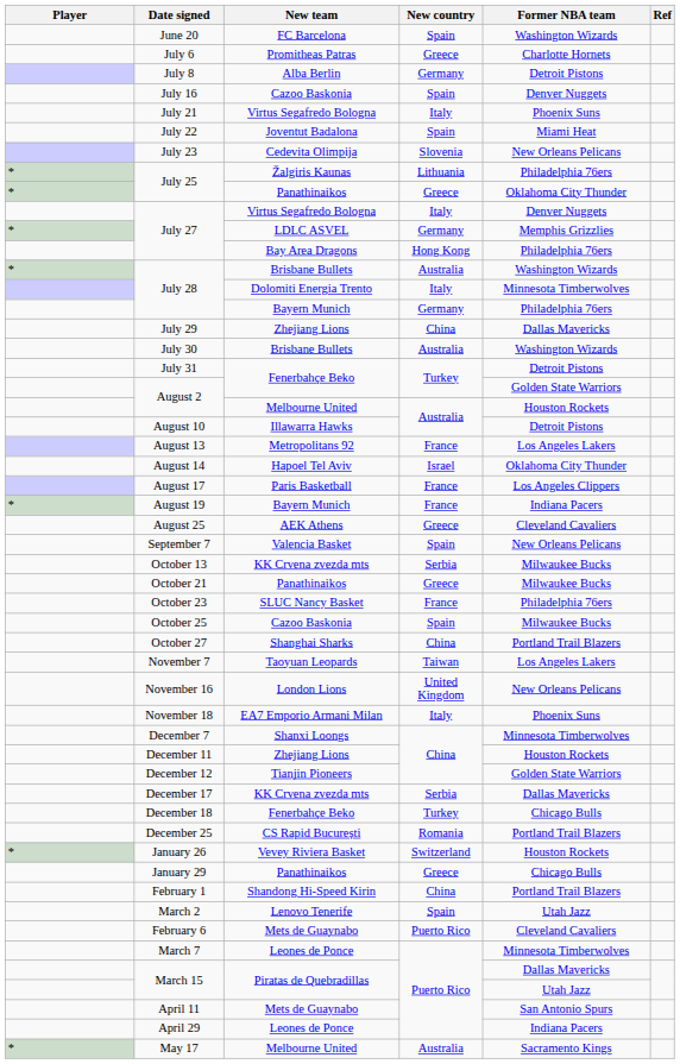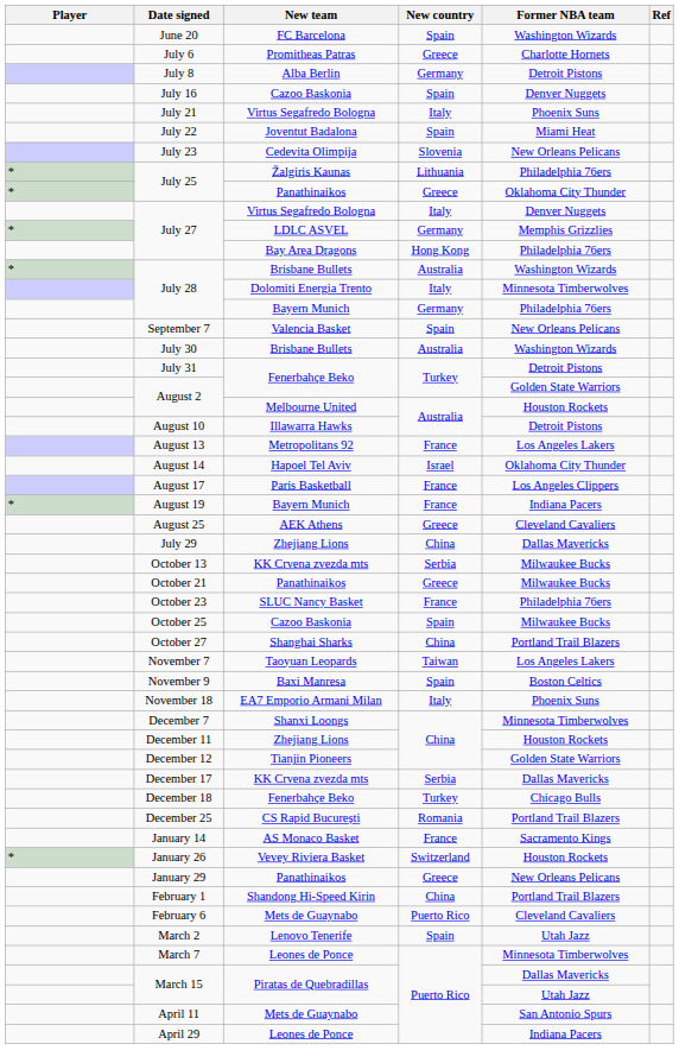 <table class="wikitable sortable" style="text-align:left">
 <tr>
 <th style="width:160px" align="left">Player</th>
 <th style="width:108px" align="center">Date signed</th>
 <th style="width:220px" align="center">New team</th>
 <th style="width:100px" align="center">New country</th>
 <th style="width:210px" align="center">Former NBA team</th>
 <th class="unsortable" align="center">Ref</th>
 </tr>
 <tr>
 <td></td>
 <td align="center">June 20</td>
 <td align="center"><a href='#'>FC Barcelona</a></td>
 <td align="center"><a href='#'>Spain</a></td>
 <td align="center"><a href='#'>Washington Wizards</a></td>
 <td align="center"></td>
 </tr>
 <tr>
 <td></td>
 <td align="center">July 6</td>
 <td align="center"><a href='#'>Promitheas Patras</a></td>
 <td align="center"><a href='#'>Greece</a></td>
 <td align="center"><a href='#'>Charlotte Hornets</a></td>
 <td align="center"></td>
 </tr>
 <tr>
 <td style="width:20px; background:#ccf;"></td>
 <td align="center">July 8</td>
 <td align="center"><a href='#'>Alba Berlin</a></td>
 <td align="center"><a href='#'>Germany</a></td>
 <td align="center"><a href='#'>Detroit Pistons</a></td>
 <td align="center"></td>
 </tr>
 <tr>
 <td></td>
 <td align="center">July 16</td>
 <td align="center"><a href='#'>Cazoo Baskonia</a></td>
 <td align="center"><a href='#'>Spain</a></td>
 <td align="center"><a href='#'>Denver Nuggets</a></td>
 <td align="center"></td>
 </tr>
 <tr>
 <td></td>
 <td align="center">July 21</td>
 <td align="center"><a href='#'>Virtus Segafredo Bologna</a></td>
 <td align="center"><a href='#'>Italy</a></td>
 <td align="center"><a href='#'>Phoenix Suns</a></td>
 <td align="center"></td>
 </tr>
 <tr>
 <td></td>
 <td align="center">July 22</td>
 <td align="center"><a href='#'>Joventut Badalona</a></td>
 <td align="center"><a href='#'>Spain</a></td>
 <td align="center"><a href='#'>Miami Heat</a></td>
 <td align="center"></td>
 </tr>
 <tr>
 <td style="width:20px; background:#ccf;"></td>
 <td align="center">July 23</td>
 <td align="center"><a href='#'>Cedevita Olimpija</a></td>
 <td align="center"><a href='#'>Slovenia</a></td>
 <td align="center"><a href='#'>New Orleans Pelicans</a></td>
 <td align="center"></td>
 </tr>
 <tr>
 <td style="width:20px; background:#cdc;">*</td>
 <td rowspan=2 align="center">July 25</td>
 <td align="center"><a href='#'>Žalgiris Kaunas</a></td>
 <td align="center"><a href='#'>Lithuania</a></td>
 <td align="center"><a href='#'>Philadelphia 76ers</a></td>
 <td align="center"></td>
 </tr>
 <tr>
 <td style="width:20px; background:#cdc;">*</td>
 <td align="center"><a href='#'>Panathinaikos</a></td>
 <td align="center"><a href='#'>Greece</a></td>
 <td align="center"><a href='#'>Oklahoma City Thunder</a></td>
 <td align="center"></td>
 </tr>
 <tr>
 <td></td>
 <td rowspan=3 align="center">July 27</td>
 <td align="center"><a href='#'>Virtus Segafredo Bologna</a></td>
 <td align="center"><a href='#'>Italy</a></td>
 <td align="center"><a href='#'>Denver Nuggets</a></td>
 <td align="center"></td>
 </tr>
 <tr>
 <td style="width:20px; background:#cdc;">*</td>
 <td align="center"><a href='#'>LDLC ASVEL</a></td>
 <td align="center"><a href='#'>Germany</a></td>
 <td align="center"><a href='#'>Memphis Grizzlies</a></td>
 <td align="center"></td>
 </tr>
 <tr>
 <td></td>
 <td align="center"><a href='#'>Bay Area Dragons</a></td>
 <td align="center"><a href='#'>Hong Kong</a></td>
 <td align="center"><a href='#'>Philadelphia 76ers</a></td>
 <td align="center"></td>
 </tr>
 <tr>
 <td style="width:20px; background:#cdc;">*</td>
 <td rowspan=3 align="center">July 28</td>
 <td align="center"><a href='#'>Brisbane Bullets</a></td>
 <td align="center"><a href='#'>Australia</a></td>
 <td align="center"><a href='#'>Washington Wizards</a></td>
 <td align="center"></td>
 </tr>
 <tr>
 <td style="width:20px; background:#ccf;"></td>
 <td align="center"><a href='#'>Dolomiti Energia Trento</a></td>
 <td align="center"><a href='#'>Italy</a></td>
 <td align="center"><a href='#'>Minnesota Timberwolves</a></td>
 <td align="center"></td>
 </tr>
 <tr>
 <td></td>
 <td align="center"><a href='#'>Bayern Munich</a></td>
 <td align="center"><a href='#'>Germany</a></td>
 <td align="center"><a href='#'>Philadelphia 76ers</a></td>
 <td align="center"></td>
 </tr>
 <tr>
 <td></td>
-<td align="center">July 29</td>
-<td align="center"><a href='#'>Zhejiang Lions</a></td>
-<td align="center"><a href='#'>China</a></td>
-<td align="center"><a href='#'>Dallas Mavericks</a></td>
+<td align="center">September 7</td>
+<td align="center"><a href='#'>Valencia Basket</a></td>
+<td align="center"><a href='#'>Spain</a></td>
+<td align="center"><a href='#'>New Orleans Pelicans</a></td>
 <td align="center"></td>
 </tr>
 <tr>
 <td></td>
 <td align="center">July 30</td>
 <td align="center"><a href='#'>Brisbane Bullets</a></td>
 <td align="center"><a href='#'>Australia</a></td>
 <td align="center"><a href='#'>Washington Wizards</a></td>
 <td align="center"></td>
 </tr>
 <tr>
 <td></td>
 <td align="center">July 31</td>
 <td rowspan=2 align="center"><a href='#'>Fenerbahçe Beko</a></td>
 <td rowspan=2 align="center"><a href='#'>Turkey</a></td>
 <td align="center"><a href='#'>Detroit Pistons</a></td>
 <td align="center"></td>
 </tr>
 <tr>
 <td></td>
 <td rowspan=2 align="center">August 2</td>
 <td align="center"><a href='#'>Golden State Warriors</a></td>
 <td align="center"></td>
 </tr>
 <tr>
 <td></td>
 <td align="center"><a href='#'>Melbourne United</a></td>
 <td rowspan=2 align="center"><a href='#'>Australia</a></td>
 <td align="center"><a href='#'>Houston Rockets</a></td>
 <td align="center"></td>
 </tr>
 <tr>
 <td></td>
 <td align="center">August 10</td>
 <td align="center"><a href='#'>Illawarra Hawks</a></td>
 <td align="center"><a href='#'>Detroit Pistons</a></td>
 <td align="center"></td>
 </tr>
 <tr>
 <td style="width:20px; background:#ccf;"></td>
 <td align="center">August 13</td>
 <td align="center"><a href='#'>Metropolitans 92</a></td>
 <td align="center"><a href='#'>France</a></td>
 <td align="center"><a href='#'>Los Angeles Lakers</a></td>
 <td align="center"></td>
 </tr>
 <tr>
 <td></td>
 <td align="center">August 14</td>
 <td align="center"><a href='#'>Hapoel Tel Aviv</a></td>
 <td align="center"><a href='#'>Israel</a></td>
 <td align="center"><a href='#'>Oklahoma City Thunder</a></td>
 <td align="center"></td>
 </tr>
 <tr>
 <td style="width:20px; background:#ccf;"></td>
 <td align="center">August 17</td>
 <td align="center"><a href='#'>Paris Basketball</a></td>
 <td align="center"><a href='#'>France</a></td>
 <td align="center"><a href='#'>Los Angeles Clippers</a></td>
 <td align="center"></td>
 </tr>
 <tr>
 <td style="width:20px; background:#cdc;">*</td>
 <td align="center">August 19</td>
 <td align="center"><a href='#'>Bayern Munich</a></td>
 <td align="center"><a href='#'>France</a></td>
 <td align="center"><a href='#'>Indiana Pacers</a></td>
 <td align="center"></td>
 </tr>
 <tr>
 <td></td>
 <td align="center">August 25</td>
 <td align="center"><a href='#'>AEK Athens</a></td>
 <td align="center"><a href='#'>Greece</a></td>
 <td align="center"><a href='#'>Cleveland Cavaliers</a></td>
 <td align="center"></td>
 </tr>
 <tr>
 <td></td>
-<td align="center">September 7</td>
-<td align="center"><a href='#'>Valencia Basket</a></td>
-<td align="center"><a href='#'>Spain</a></td>
-<td align="center"><a href='#'>New Orleans Pelicans</a></td>
+<td align="center">July 29</td>
+<td align="center"><a href='#'>Zhejiang Lions</a></td>
+<td align="center"><a href='#'>China</a></td>
+<td align="center"><a href='#'>Dallas Mavericks</a></td>
 <td align="center"></td>
 </tr>
 <tr>
 <td></td>
 <td align="center">October 13</td>
 <td align="center"><a href='#'>KK Crvena zvezda mts</a></td>
 <td align="center"><a href='#'>Serbia</a></td>
 <td align="center"><a href='#'>Milwaukee Bucks</a></td>
 <td align="center"></td>
 </tr>
 <tr>
 <td></td>
 <td align="center">October 21</td>
 <td align="center"><a href='#'>Panathinaikos</a></td>
 <td align="center"><a href='#'>Greece</a></td>
 <td align="center"><a href='#'>Milwaukee Bucks</a></td>
 <td align="center"></td>
 </tr>
 <tr>
 <td></td>
 <td align="center">October 23</td>
 <td align="center"><a href='#'>SLUC Nancy Basket</a></td>
 <td align="center"><a href='#'>France</a></td>
 <td align="center"><a href='#'>Philadelphia 76ers</a></td>
 <td align="center"></td>
 </tr>
 <tr>
 <td></td>
 <td align="center">October 25</td>
 <td align="center"><a href='#'>Cazoo Baskonia</a></td>
 <td align="center"><a href='#'>Spain</a></td>
 <td align="center"><a href='#'>Milwaukee Bucks</a></td>
 <td align="center"></td>
 </tr>
 <tr>
 <td></td>
 <td align="center">October 27</td>
 <td align="center"><a href='#'>Shanghai Sharks</a></td>
 <td align="center"><a href='#'>China</a></td>
 <td align="center"><a href='#'>Portland Trail Blazers</a></td>
 <td align="center"></td>
 </tr>
 <tr>
 <td></td>
 <td align="center">November 7</td>
 <td align="center"><a href='#'>Taoyuan Leopards</a></td>
 <td align="center"><a href='#'>Taiwan</a></td>
 <td align="center"><a href='#'>Los Angeles Lakers</a></td>
 <td align="center"></td>
 </tr>
 <tr>
 <td></td>
-<td align="center">November 16</td>
-<td align="center"><a href='#'>London Lions</a></td>
-<td align="center"><a href='#'>United Kingdom</a></td>
-<td align="center"><a href='#'>New Orleans Pelicans</a></td>
+<td align="center">November 9</td>
+<td align="center"><a href='#'>Baxi Manresa</a></td>
+<td align="center"><a href='#'>Spain</a></td>
+<td align="center"><a href='#'>Boston Celtics</a></td>
 <td align="center"></td>
 </tr>
 <tr>
 <td></td>
 <td align="center">November 18</td>
 <td align="center"><a href='#'>EA7 Emporio Armani Milan</a></td>
 <td align="center"><a href='#'>Italy</a></td>
 <td align="center"><a href='#'>Phoenix Suns</a></td>
 <td align="center"></td>
 </tr>
 <tr>
 <td></td>
 <td align="center">December 7</td>
 <td align="center"><a href='#'>Shanxi Loongs</a></td>
 <td rowspan=3 align="center"><a href='#'>China</a></td>
 <td align="center"><a href='#'>Minnesota Timberwolves</a></td>
 <td align="center"></td>
 </tr>
 <tr>
 <td></td>
 <td align="center">December 11</td>
 <td align="center"><a href='#'>Zhejiang Lions</a></td>
 <td align="center"><a href='#'>Houston Rockets</a></td>
 <td align="center"></td>
 </tr>
 <tr>
 <td></td>
 <td align="center">December 12</td>
 <td align="center"><a href='#'>Tianjin Pioneers</a></td>
 <td align="center"><a href='#'>Golden State Warriors</a></td>
 <td align="center"></td>
 </tr>
 <tr>
 <td></td>
 <td align="center">December 17</td>
 <td align="center"><a href='#'>KK Crvena zvezda mts</a></td>
 <td align="center"><a href='#'>Serbia</a></td>
 <td align="center"><a href='#'>Dallas Mavericks</a></td>
 <td align="center"></td>
 </tr>
 <tr>
 <td></td>
 <td align="center">December 18</td>
 <td align="center"><a href='#'>Fenerbahçe Beko</a></td>
 <td align="center"><a href='#'>Turkey</a></td>
 <td align="center"><a href='#'>Chicago Bulls</a></td>
 <td align="center"></td>
 </tr>
 <tr>
 <td></td>
 <td align="center">December 25</td>
 <td align="center"><a href='#'>CS Rapid București</a></td>
 <td align="center"><a href='#'>Romania</a></td>
 <td align="center"><a href='#'>Portland Trail Blazers</a></td>
 <td align="center"></td>
 </tr>
 <tr>
+<td></td>
+<td align="center">January 14</td>
+<td align="center"><a href='#'>AS Monaco Basket</a></td>
+<td align="center"><a href='#'>France</a></td>
+<td align="center"><a href='#'>Sacramento Kings</a></td>
+<td align="center"></td>
+</tr>
+<tr>
 <td style="width:20px; background:#cdc;">*</td>
 <td align="center">January 26</td>
 <td align="center"><a href='#'>Vevey Riviera Basket</a></td>
 <td align="center"><a href='#'>Switzerland</a></td>
 <td align="center"><a href='#'>Houston Rockets</a></td>
 <td align="center"></td>
 </tr>
 <tr>
 <td></td>
 <td align="center">January 29</td>
 <td align="center"><a href='#'>Panathinaikos</a></td>
 <td align="center"><a href='#'>Greece</a></td>
-<td align="center"><a href='#'>Chicago Bulls</a></td>
+<td align="center"><a href='#'>New Orleans Pelicans</a></td>
 <td align="center"></td>
 </tr>
 <tr>
 <td></td>
 <td align="center">February 1</td>
 <td align="center"><a href='#'>Shandong Hi-Speed Kirin</a></td>
 <td align="center"><a href='#'>China</a></td>
 <td align="center"><a href='#'>Portland Trail Blazers</a></td>
 <td align="center"></td>
 </tr>
 <tr>
 <td></td>
+<td align="center">February 6</td>
+<td align="center"><a href='#'>Mets de Guaynabo</a></td>
+<td align="center"><a href='#'>Puerto Rico</a></td>
+<td align="center"><a href='#'>Cleveland Cavaliers</a></td>
+<td align="center"></td>
+</tr>
+<tr>
+<td></td>
 <td align="center">March 2</td>
 <td align="center"><a href='#'>Lenovo Tenerife</a></td>
 <td align="center"><a href='#'>Spain</a></td>
 <td align="center"><a href='#'>Utah Jazz</a></td>
-<td align="center"></td>
-</tr>
-<tr>
-<td></td>
-<td align="center">February 6</td>
-<td align="center"><a href='#'>Mets de Guaynabo</a></td>
-<td align="center"><a href='#'>Puerto Rico</a></td>
-<td align="center"><a href='#'>Cleveland Cavaliers</a></td>
 <td align="center"></td>
 </tr>
 <tr>
 <td></td>
 <td align="center">March 7</td>
 <td align="center"><a href='#'>Leones de Ponce</a></td>
 <td rowspan=5 align="center"><a href='#'>Puerto Rico</a></td>
 <td align="center"><a href='#'>Minnesota Timberwolves</a></td>
 <td align="center"></td>
 </tr>
 <tr>
 <td></td>
 <td rowspan=2 align="center">March 15</td>
 <td rowspan=2 align="center"><a href='#'>Piratas de Quebradillas</a></td>
 <td align="center"><a href='#'>Dallas Mavericks</a></td>
 <td rowspan=2 align="center"></td>
 </tr>
 <tr>
 <td></td>
 <td align="center"><a href='#'>Utah Jazz</a></td>
 </tr>
 <tr>
 <td></td>
 <td align="center">April 11</td>
 <td align="center"><a href='#'>Mets de Guaynabo</a></td>
 <td align="center"><a href='#'>San Antonio Spurs</a></td>
 <td align="center"></td>
 </tr>
 <tr>
 <td></td>
 <td align="center">April 29</td>
 <td align="center"><a href='#'>Leones de Ponce</a></td>
 <td align="center"><a href='#'>Indiana Pacers</a></td>
 <td align="center"></td>
 </tr>
-<tr>
-<td style="width:20px; background:#cdc;">*</td>
-<td align="center">May 17</td>
-<td align="center"><a href='#'>Melbourne United</a></td>
-<td align="center"><a href='#'>Australia</a></td>
-<td align="center"><a href='#'>Sacramento Kings</a></td>
-<td align="center"></td>
-</tr>
 </table>
